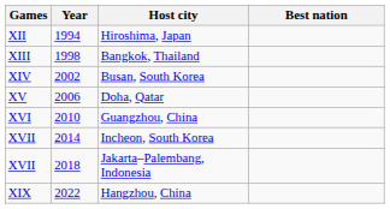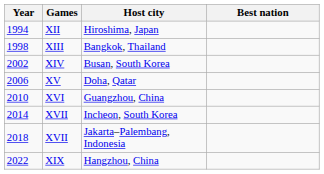 <table class=wikitable>
 <tr>
+<th width=50>Year</th>
 <th width=50>Games</th>
-<th width=50>Year</th>
 <th width=180>Host city</th>
 <th width=160>Best nation</th>
 </tr>
 <tr>
+<td><a href='#'>1994</a></td>
 <td><a href='#'>XII</a></td>
-<td><a href='#'>1994</a></td>
 <td><a href='#'>Hiroshima</a>, <a href='#'>Japan</a></td>
 <td></td>
 </tr>
 <tr>
+<td><a href='#'>1998</a></td>
 <td><a href='#'>XIII</a></td>
-<td><a href='#'>1998</a></td>
 <td><a href='#'>Bangkok</a>, <a href='#'>Thailand</a></td>
 <td></td>
 </tr>
 <tr>
+<td><a href='#'>2002</a></td>
 <td><a href='#'>XIV</a></td>
-<td><a href='#'>2002</a></td>
 <td><a href='#'>Busan</a>, <a href='#'>South Korea</a></td>
 <td></td>
 </tr>
 <tr>
+<td><a href='#'>2006</a></td>
 <td><a href='#'>XV</a></td>
-<td><a href='#'>2006</a></td>
 <td><a href='#'>Doha</a>, <a href='#'>Qatar</a></td>
 <td></td>
 </tr>
 <tr>
+<td><a href='#'>2010</a></td>
 <td><a href='#'>XVI</a></td>
-<td><a href='#'>2010</a></td>
 <td><a href='#'>Guangzhou</a>, <a href='#'>China</a></td>
 <td></td>
 </tr>
 <tr>
+<td><a href='#'>2014</a></td>
 <td><a href='#'>XVII</a></td>
-<td><a href='#'>2014</a></td>
 <td><a href='#'>Incheon</a>, <a href='#'>South Korea</a></td>
 <td></td>
 </tr>
 <tr>
+<td><a href='#'>2018</a></td>
 <td><a href='#'>XVII</a></td>
-<td><a href='#'>2018</a></td>
 <td><a href='#'>Jakarta</a>–<a href='#'>Palembang</a>, <a href='#'>Indonesia</a></td>
 <td></td>
 </tr>
 <tr>
+<td><a href='#'>2022</a></td>
 <td><a href='#'>XIX</a></td>
-<td><a href='#'>2022</a></td>
 <td><a href='#'>Hangzhou</a>, <a href='#'>China</a></td>
 <td></td>
 </tr>
 </table>
